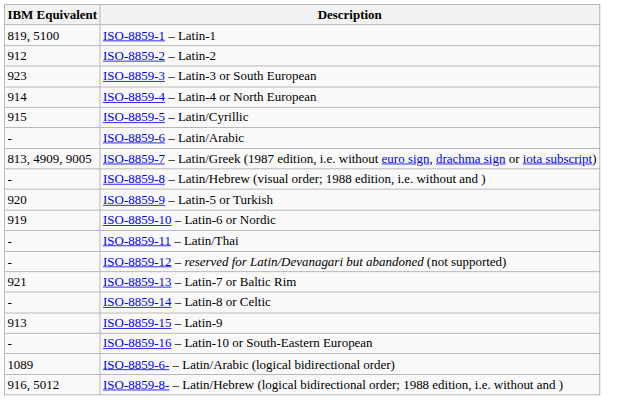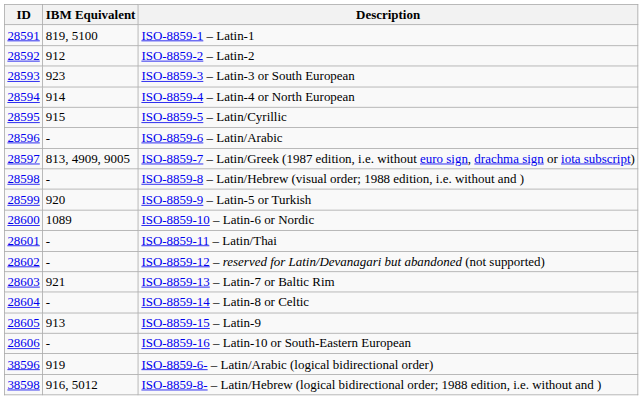 <table class="wikitable">
 <tr>
+<th data-sort-type="number">ID</th>
 <th data-sort-type="number">IBM Equivalent</th>
 <th>Description</th>
 </tr>
 <tr>
+<td><a href='#'>28591</a></td>
 <td>819, 5100</td>
 <td><a href='#'>ISO-8859-1</a> – Latin-1</td>
 </tr>
 <tr>
+<td><a href='#'>28592</a></td>
 <td>912</td>
 <td><a href='#'>ISO-8859-2</a> – Latin-2</td>
 </tr>
 <tr>
+<td><a href='#'>28593</a></td>
 <td>923</td>
 <td><a href='#'>ISO-8859-3</a> – Latin-3 or South European</td>
 </tr>
 <tr>
+<td><a href='#'>28594</a></td>
 <td>914</td>
 <td><a href='#'>ISO-8859-4</a> – Latin-4 or North European</td>
 </tr>
 <tr>
+<td><a href='#'>28595</a></td>
 <td>915</td>
 <td><a href='#'>ISO-8859-5</a> – Latin/Cyrillic</td>
 </tr>
 <tr>
+<td><a href='#'>28596</a></td>
 <td>-</td>
 <td><a href='#'>ISO-8859-6</a> – Latin/Arabic</td>
 </tr>
 <tr>
+<td><a href='#'>28597</a></td>
 <td>813, 4909, 9005</td>
 <td><a href='#'>ISO-8859-7</a> – Latin/Greek (1987 edition, i.e. without <a href='#'>euro sign</a>, <a href='#'>drachma sign</a> or <a href='#'>iota subscript</a>)</td>
 </tr>
 <tr>
+<td><a href='#'>28598</a></td>
 <td>-</td>
 <td><a href='#'>ISO-8859-8</a> – Latin/Hebrew (visual order; 1988 edition, i.e. without  and )</td>
 </tr>
 <tr>
+<td><a href='#'>28599</a></td>
 <td>920</td>
 <td><a href='#'>ISO-8859-9</a> – Latin-5 or Turkish</td>
 </tr>
 <tr>
-<td>919</td>
+<td><a href='#'>28600</a></td>
+<td>1089</td>
 <td><a href='#'>ISO-8859-10</a> – Latin-6 or Nordic</td>
 </tr>
 <tr>
+<td><a href='#'>28601</a></td>
 <td>-</td>
 <td><a href='#'>ISO-8859-11</a> – Latin/Thai</td>
 </tr>
 <tr>
+<td><a href='#'>28602</a></td>
 <td>-</td>
 <td><a href='#'>ISO-8859-12</a> – <em>reserved for Latin/Devanagari but abandoned</em> (not supported)</td>
 </tr>
 <tr>
+<td><a href='#'>28603</a></td>
 <td>921</td>
 <td><a href='#'>ISO-8859-13</a> – Latin-7 or Baltic Rim</td>
 </tr>
 <tr>
+<td><a href='#'>28604</a></td>
 <td>-</td>
 <td><a href='#'>ISO-8859-14</a> – Latin-8 or Celtic</td>
 </tr>
 <tr>
+<td><a href='#'>28605</a></td>
 <td>913</td>
 <td><a href='#'>ISO-8859-15</a> – Latin-9</td>
 </tr>
 <tr>
+<td><a href='#'>28606</a></td>
 <td>-</td>
 <td><a href='#'>ISO-8859-16</a> – Latin-10 or South-Eastern European</td>
 </tr>
 <tr>
-<td>1089</td>
+<td><a href='#'>38596</a></td>
+<td>919</td>
 <td><a href='#'>ISO-8859-6-</a> – Latin/Arabic (logical bidirectional order)</td>
 </tr>
 <tr>
+<td><a href='#'>38598</a></td>
 <td>916, 5012</td>
 <td><a href='#'>ISO-8859-8-</a> – Latin/Hebrew (logical bidirectional order; 1988 edition, i.e. without  and )</td>
 </tr>
 </table>
